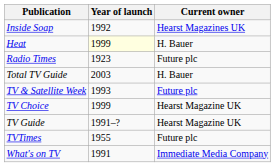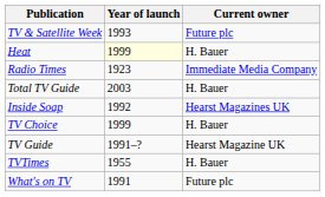 <table class="wikitable">
 <tr>
 <th>Publication</th>
 <th>Year of launch</th>
 <th>Current owner</th>
 </tr>
 <tr>
-<td><em><a href='#'>Inside Soap</a></em></td>
-<td>1992</td>
-<td><a href='#'>Hearst Magazines UK</a><br></td>
+<td><em><a href='#'>TV & Satellite Week</a></em></td>
+<td>1993</td>
+<td><a href='#'>Future plc</a></td>
 </tr>
 <tr>
 <td><em><a href='#'>Heat</a></em></td>
 <td style="background: lightyellow;">1999</td>
 <td>H. Bauer</td>
 </tr>
 <tr>
 <td><em><a href='#'>Radio Times</a></em></td>
 <td>1923</td>
-<td>Future plc</td>
+<td><a href='#'>Immediate Media Company</a><br></td>
 </tr>
 <tr>
 <td><em>Total TV Guide</em></td>
 <td>2003</td>
 <td>H. Bauer</td>
 </tr>
 <tr>
-<td><em><a href='#'>TV & Satellite Week</a></em></td>
-<td>1993</td>
-<td><a href='#'>Future plc</a></td>
+<td><em><a href='#'>Inside Soap</a></em></td>
+<td>1992</td>
+<td><a href='#'>Hearst Magazines UK</a><br></td>
 </tr>
 <tr>
 <td><em><a href='#'>TV Choice</a></em></td>
 <td>1999</td>
-<td>Hearst Magazine UK</td>
+<td>H. Bauer</td>
 </tr>
 <tr>
 <td><em>TV Guide</em></td>
 <td>1991–?</td>
 <td>Hearst Magazine UK</td>
 </tr>
 <tr>
 <td><em><a href='#'>TVTimes</a></em></td>
 <td>1955</td>
-<td>Future plc</td>
+<td>H. Bauer</td>
 </tr>
 <tr>
 <td><em><a href='#'>What's on TV</a></em></td>
 <td>1991</td>
-<td><a href='#'>Immediate Media Company</a><br></td>
+<td>Future plc</td>
 </tr>
 </table>
